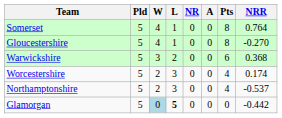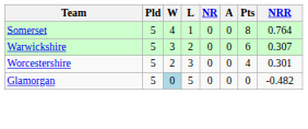 <table class="wikitable" style="text-align: center;">
 <tr>
 <th width=200>Team</th>
 <th width=20>Pld</th>
 <th width=20>W</th>
 <th width=20>L</th>
 <th width=20><a href='#'>NR</a></th>
 <th width=20>A</th>
 <th width=20>Pts</th>
 <th width=60><a href='#'>NRR</a></th>
 </tr>
 <tr bgcolor="#ccffcc">
 <td align=left><a href='#'>Somerset</a></td>
 <td>5</td>
 <td>4</td>
 <td>1</td>
 <td>0</td>
 <td>0</td>
 <td>8</td>
 <td>0.764</td>
 </tr>
 <tr bgcolor="#ccffcc">
-<td align=left><a href='#'>Gloucestershire</a></td>
-<td>5</td>
-<td>4</td>
-<td>1</td>
-<td>0</td>
-<td>0</td>
-<td>8</td>
-<td>-0.270</td>
-</tr>
-<tr bgcolor="#ccffcc">
 <td align=left><a href='#'>Warwickshire</a></td>
 <td>5</td>
 <td>3</td>
 <td>2</td>
 <td>0</td>
 <td>0</td>
 <td>6</td>
-<td>0.368</td>
+<td>0.307</td>
 </tr>
 <tr>
 <td align=left><a href='#'>Worcestershire</a></td>
 <td>5</td>
 <td>2</td>
 <td>3</td>
 <td>0</td>
 <td>0</td>
 <td>4</td>
-<td>0.174</td>
-</tr>
-<tr>
-<td align=left><a href='#'>Northamptonshire</a></td>
-<td>5</td>
-<td>2</td>
-<td>3</td>
-<td>0</td>
-<td>0</td>
-<td>4</td>
-<td>-0.537</td>
+<td>0.301</td>
 </tr>
 <tr>
 <td align=left><a href='#'>Glamorgan</a></td>
 <td>5</td>
 <td style="background: lightblue;">0</td>
-<td><strong>5</strong></td>
+<td>5</td>
 <td>0</td>
 <td>0</td>
 <td>0</td>
-<td>-0.442</td>
+<td>-0.482</td>
 </tr>
 </table>
